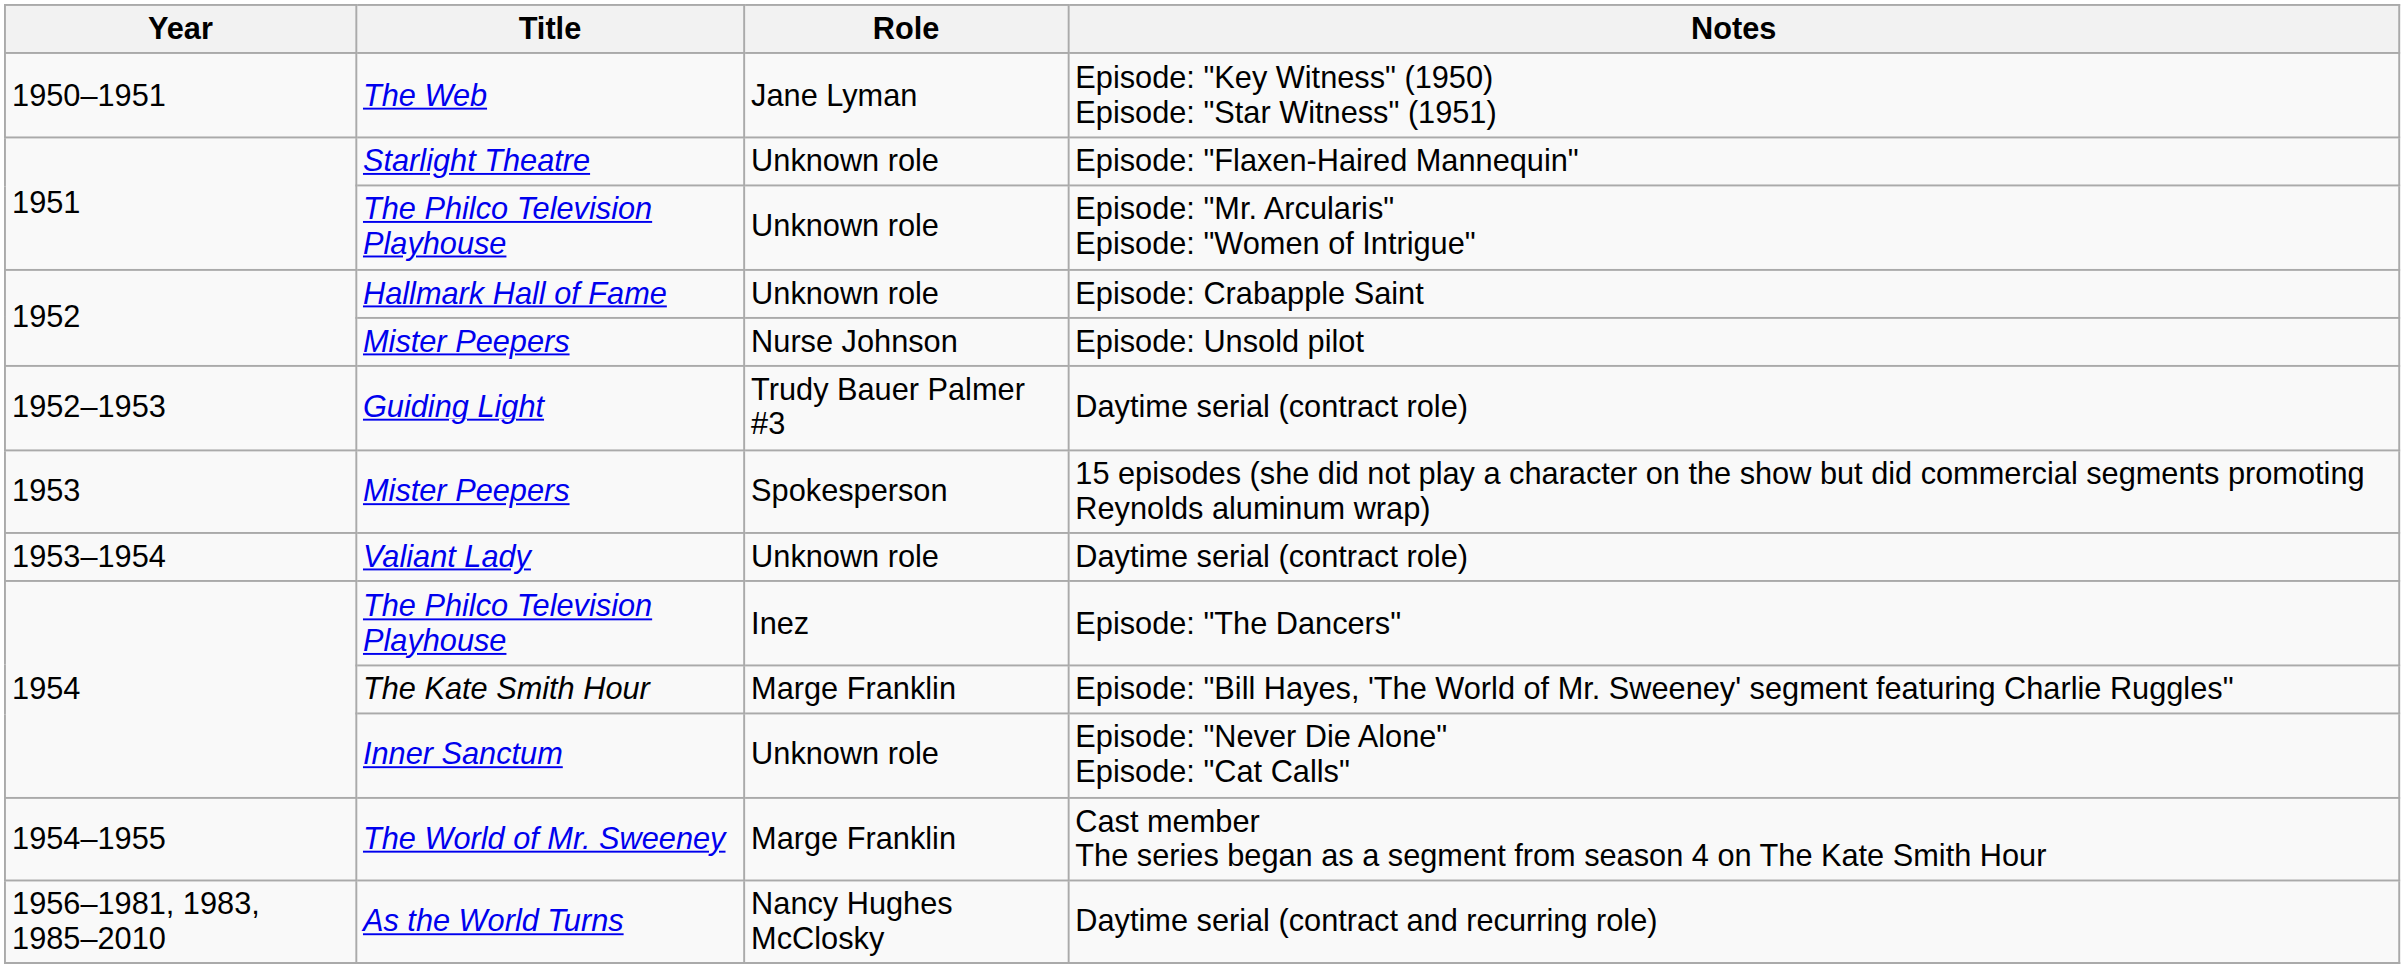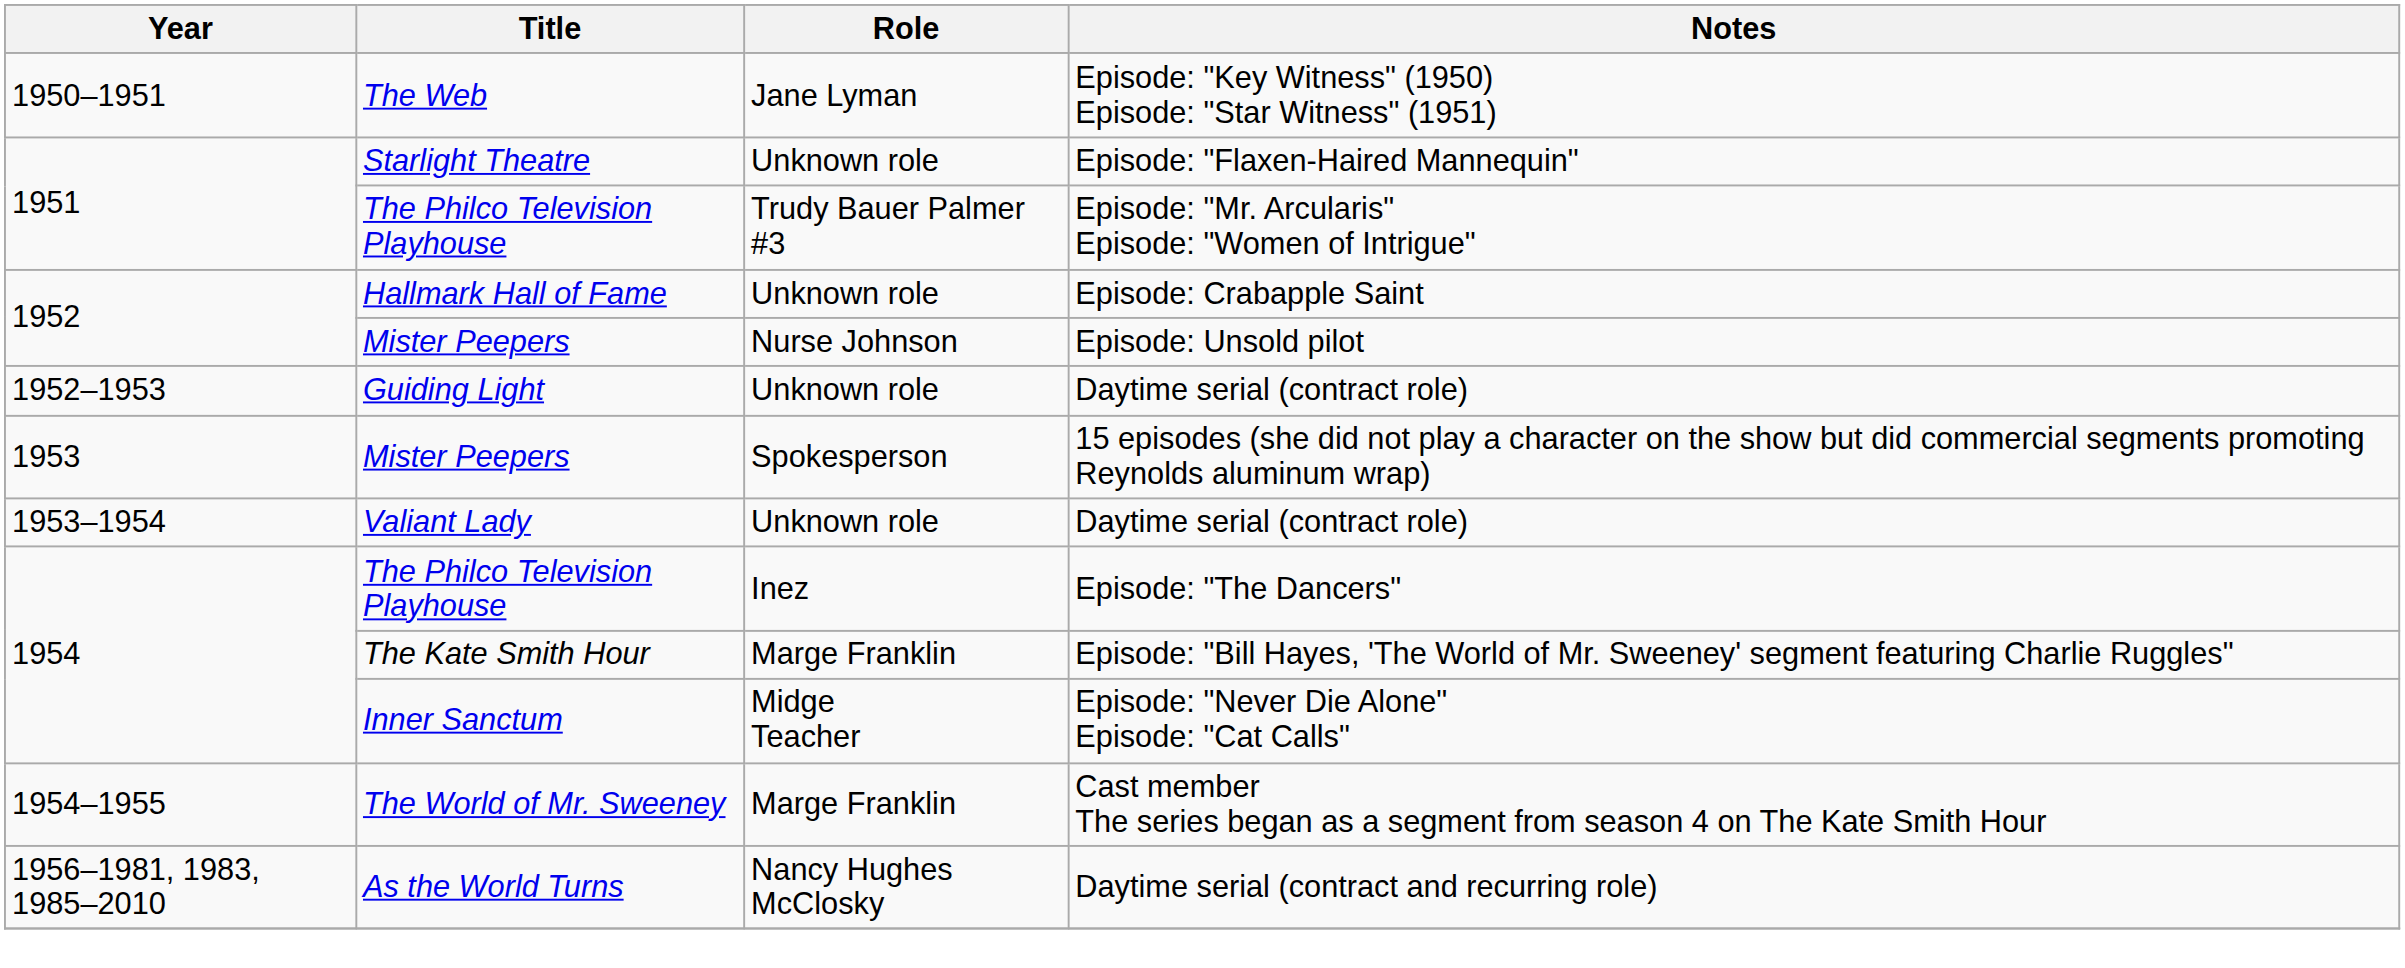 <table class="wikitable">
 <tr>
 <th>Year</th>
 <th>Title</th>
 <th>Role</th>
 <th>Notes</th>
 </tr>
 <tr>
 <td>1950–1951</td>
 <td><em><a href='#'>The Web</a></em></td>
 <td>Jane Lyman</td>
 <td>Episode: "Key Witness" (1950)<br>Episode: "Star Witness" (1951)</td>
 </tr>
 <tr>
 <td rowspan=2>1951</td>
 <td><em><a href='#'>Starlight Theatre</a></em></td>
 <td>Unknown role</td>
 <td>Episode: "Flaxen-Haired Mannequin"</td>
 </tr>
 <tr>
 <td><em><a href='#'>The Philco Television Playhouse</a></em></td>
-<td>Unknown role</td>
+<td>Trudy Bauer Palmer #3</td>
 <td>Episode: "Mr. Arcularis"<br>Episode: "Women of Intrigue"</td>
 </tr>
 <tr>
 <td rowspan=2>1952</td>
 <td><em><a href='#'>Hallmark Hall of Fame</a></em></td>
 <td>Unknown role</td>
 <td>Episode: Crabapple Saint</td>
 </tr>
 <tr>
 <td><em><a href='#'>Mister Peepers</a></em></td>
 <td>Nurse Johnson</td>
 <td>Episode: Unsold pilot</td>
 </tr>
 <tr>
 <td>1952–1953</td>
 <td><em><a href='#'>Guiding Light</a></em></td>
-<td>Trudy Bauer Palmer #3</td>
+<td>Unknown role</td>
 <td>Daytime serial (contract role)</td>
 </tr>
 <tr>
 <td>1953</td>
 <td><em><a href='#'>Mister Peepers</a></em></td>
 <td>Spokesperson</td>
 <td>15 episodes (she did not play a character on the show but did commercial segments promoting Reynolds aluminum wrap)</td>
 </tr>
 <tr>
 <td>1953–1954</td>
 <td><em><a href='#'>Valiant Lady</a></em></td>
 <td>Unknown role</td>
 <td>Daytime serial (contract role)</td>
 </tr>
 <tr>
 <td rowspan=3>1954</td>
 <td><em><a href='#'>The Philco Television Playhouse</a></em></td>
 <td>Inez</td>
 <td>Episode: "The Dancers"</td>
 </tr>
 <tr>
 <td><em>The Kate Smith Hour</em></td>
 <td>Marge Franklin</td>
 <td>Episode: "Bill Hayes, 'The World of Mr. Sweeney' segment featuring Charlie Ruggles"</td>
 </tr>
 <tr>
 <td><em><a href='#'>Inner Sanctum</a></em></td>
-<td>Unknown role</td>
+<td>Midge<br>Teacher</td>
 <td>Episode: "Never Die Alone"<br>Episode: "Cat Calls"</td>
 </tr>
 <tr>
 <td>1954–1955</td>
 <td><em><a href='#'>The World of Mr. Sweeney</a></em></td>
 <td>Marge Franklin</td>
 <td>Cast member<br>The series began as a segment from season 4 on The Kate Smith Hour</td>
 </tr>
 <tr>
 <td>1956–1981, 1983, 1985–2010</td>
 <td><em><a href='#'>As the World Turns</a></em></td>
 <td>Nancy Hughes McClosky</td>
 <td>Daytime serial (contract and recurring role)</td>
 </tr>
 <tr>
 </tr>
 </table>
